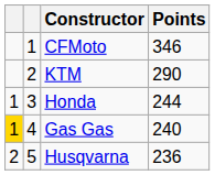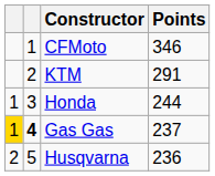 <table class="wikitable" style="font-size: 95%;">
 <tr>
 <th></th>
 <th></th>
 <th>Constructor</th>
 <th>Points</th>
 </tr>
 <tr>
 <td></td>
 <td align=center>1</td>
 <td> <a href='#'>CFMoto</a></td>
 <td align=left>346</td>
 </tr>
 <tr>
 <td></td>
 <td align=center>2</td>
 <td> <a href='#'>KTM</a></td>
-<td align=left>290</td>
+<td align=left>291</td>
 </tr>
 <tr>
 <td> 1</td>
 <td align=center>3</td>
 <td> <a href='#'>Honda</a></td>
 <td align=left>244</td>
 </tr>
 <tr>
 <td style="background: gold;"> 1</td>
-<td align=center>4</td>
+<td align=center><strong>4</strong></td>
 <td> <a href='#'>Gas Gas</a></td>
-<td align=left>240</td>
+<td align=left>237</td>
 </tr>
 <tr>
 <td> 2</td>
 <td align=center>5</td>
 <td> <a href='#'>Husqvarna</a></td>
 <td align=left>236</td>
 </tr>
 </table>
